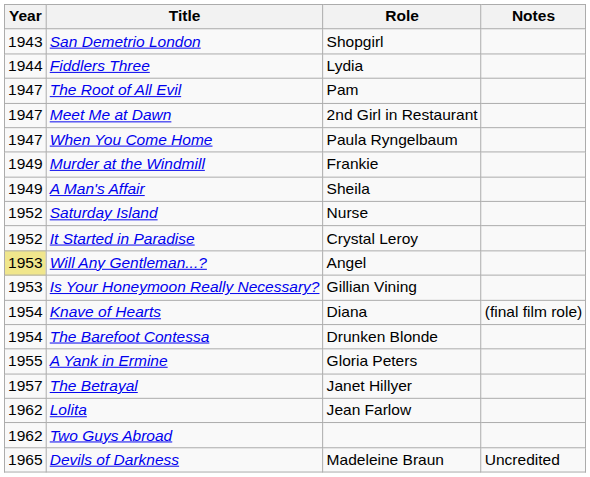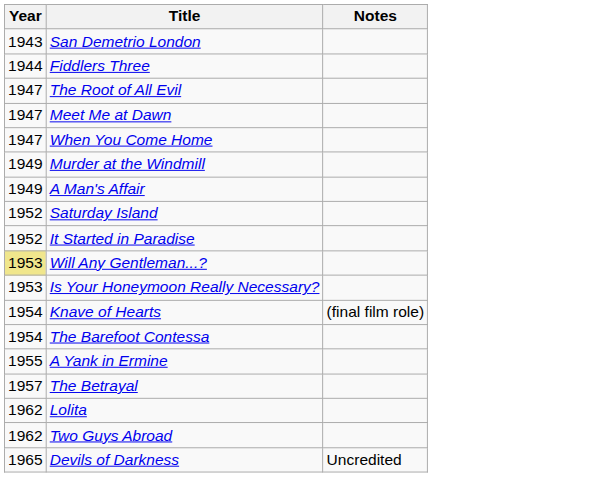 <table class="wikitable">
 <tr>
 <th>Year</th>
 <th>Title</th>
-<th>Role</th>
 <th>Notes</th>
 </tr>
 <tr>
 <td>1943</td>
 <td><em><a href='#'>San Demetrio London</a></em></td>
-<td>Shopgirl</td>
 <td></td>
 </tr>
 <tr>
 <td>1944</td>
 <td><em><a href='#'>Fiddlers Three</a></em></td>
-<td>Lydia</td>
 <td></td>
 </tr>
 <tr>
 <td>1947</td>
 <td><em><a href='#'>The Root of All Evil</a></em></td>
-<td>Pam</td>
 <td></td>
 </tr>
 <tr>
 <td>1947</td>
 <td><em><a href='#'>Meet Me at Dawn</a></em></td>
-<td>2nd Girl in Restaurant</td>
 <td></td>
 </tr>
 <tr>
 <td>1947</td>
 <td><em><a href='#'>When You Come Home</a></em></td>
-<td>Paula Ryngelbaum</td>
 <td></td>
 </tr>
 <tr>
 <td>1949</td>
 <td><em><a href='#'>Murder at the Windmill</a></em></td>
-<td>Frankie</td>
 <td></td>
 </tr>
 <tr>
 <td>1949</td>
 <td><em><a href='#'>A Man's Affair</a></em></td>
-<td>Sheila</td>
 <td></td>
 </tr>
 <tr>
 <td>1952</td>
 <td><em><a href='#'>Saturday Island</a></em></td>
-<td>Nurse</td>
 <td></td>
 </tr>
 <tr>
 <td>1952</td>
 <td><em><a href='#'>It Started in Paradise</a></em></td>
-<td>Crystal Leroy</td>
 <td></td>
 </tr>
 <tr>
 <td style="background: khaki;">1953</td>
 <td><em><a href='#'>Will Any Gentleman...?</a></em></td>
-<td>Angel</td>
 <td></td>
 </tr>
 <tr>
 <td>1953</td>
 <td><em><a href='#'>Is Your Honeymoon Really Necessary?</a></em></td>
-<td>Gillian Vining</td>
 <td></td>
 </tr>
 <tr>
 <td>1954</td>
 <td><em><a href='#'>Knave of Hearts</a></em></td>
-<td>Diana</td>
 <td>(final film role)</td>
 </tr>
 <tr>
 <td>1954</td>
 <td><em><a href='#'>The Barefoot Contessa</a></em></td>
-<td>Drunken Blonde</td>
 <td></td>
 </tr>
 <tr>
 <td>1955</td>
 <td><em><a href='#'>A Yank in Ermine</a></em></td>
-<td>Gloria Peters</td>
 <td></td>
 </tr>
 <tr>
 <td>1957</td>
 <td><em><a href='#'>The Betrayal</a></em></td>
-<td>Janet Hillyer</td>
 <td></td>
 </tr>
 <tr>
 <td>1962</td>
 <td><em><a href='#'>Lolita</a></em></td>
-<td>Jean Farlow</td>
 <td></td>
 </tr>
 <tr>
 <td>1962</td>
 <td><em><a href='#'>Two Guys Abroad</a></em></td>
 <td></td>
-<td></td>
 </tr>
 <tr>
 <td>1965</td>
 <td><em><a href='#'>Devils of Darkness</a></em></td>
-<td>Madeleine Braun</td>
 <td>Uncredited</td>
 </tr>
 </table>
